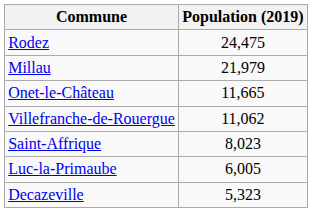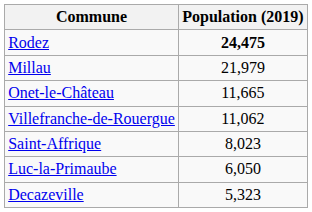 <table class=wikitable>
 <tr>
 <th>Commune</th>
 <th>Population (2019)</th>
 </tr>
 <tr>
 <td><a href='#'>Rodez</a></td>
-<td style="text-align: center;">24,475</td>
+<td style="text-align: center;"><strong>24,475</strong></td>
 </tr>
 <tr>
 <td><a href='#'>Millau</a></td>
 <td style="text-align: center;">21,979</td>
 </tr>
 <tr>
 <td><a href='#'>Onet-le-Château</a></td>
 <td style="text-align: center;">11,665</td>
 </tr>
 <tr>
 <td><a href='#'>Villefranche-de-Rouergue</a></td>
 <td style="text-align: center;">11,062</td>
 </tr>
 <tr>
 <td><a href='#'>Saint-Affrique</a></td>
 <td style="text-align: center;">8,023</td>
 </tr>
 <tr>
 <td><a href='#'>Luc-la-Primaube</a></td>
-<td style="text-align: center;">6,005</td>
+<td style="text-align: center;">6,050</td>
 </tr>
 <tr>
 <td><a href='#'>Decazeville</a></td>
 <td style="text-align: center;">5,323</td>
 </tr>
 </table>
